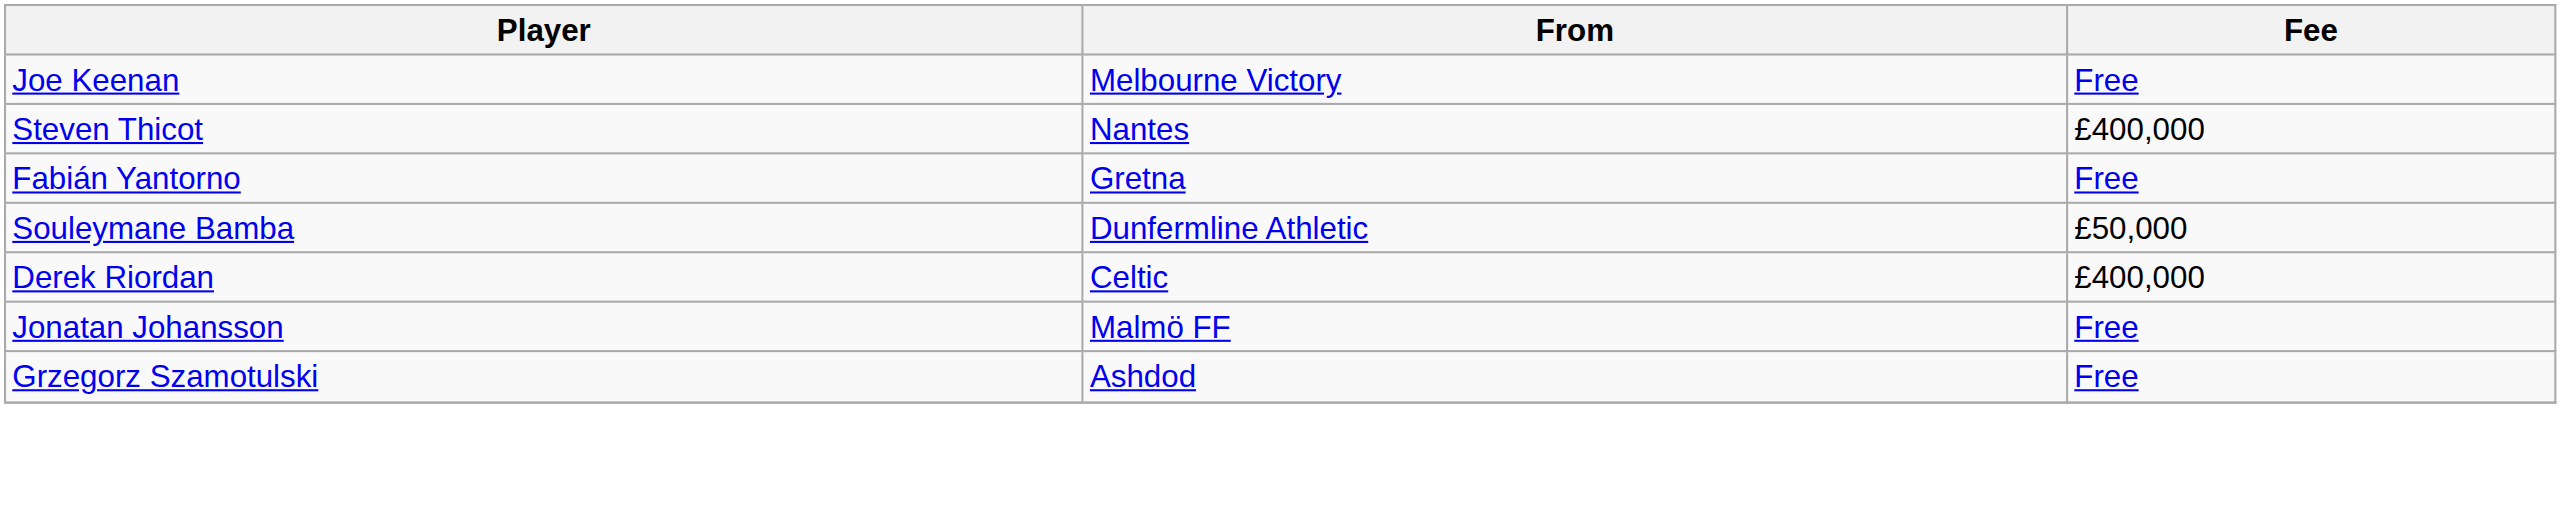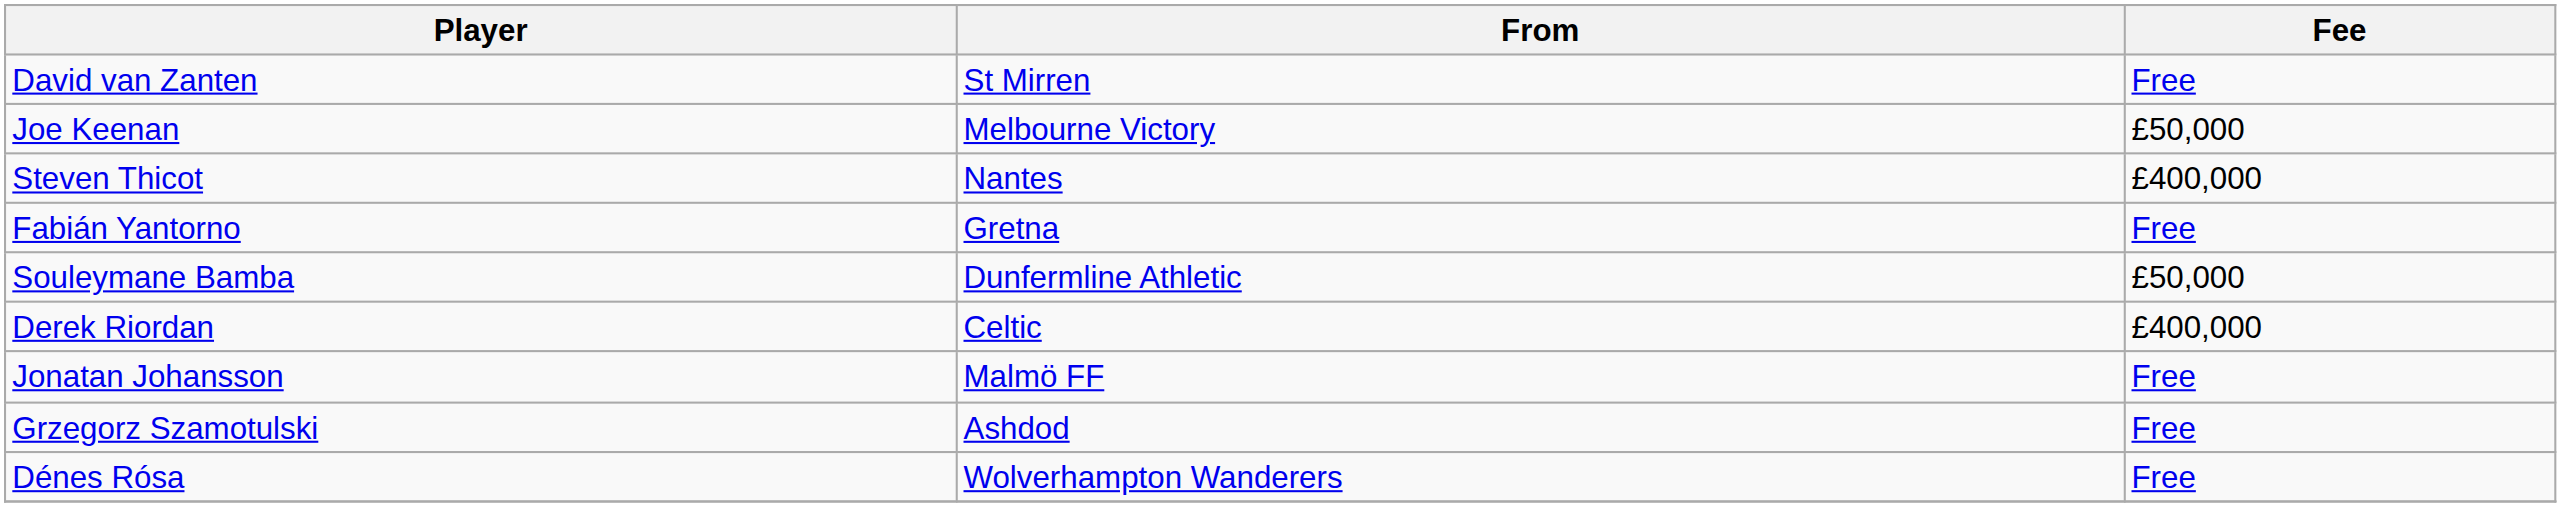 <table class="wikitable" style="text-align:center; font-size:95%;width:98%; text-align:left">
 <tr>
 <th><strong>Player</strong></th>
 <th><strong>From</strong></th>
 <th><strong>Fee</strong></th>
 </tr>
 <tr>
+<td> <a href='#'>David van Zanten</a></td>
+<td><a href='#'>St Mirren</a></td>
+<td><a href='#'>Free</a></td>
+</tr>
+<tr>
 <td> <a href='#'>Joe Keenan</a></td>
 <td><a href='#'>Melbourne Victory</a></td>
-<td><a href='#'>Free</a></td>
+<td>£50,000</td>
 </tr>
 <tr>
 <td> <a href='#'>Steven Thicot</a></td>
 <td><a href='#'>Nantes</a></td>
 <td>£400,000</td>
 </tr>
 <tr>
 <td> <a href='#'>Fabián Yantorno</a></td>
 <td><a href='#'>Gretna</a></td>
 <td><a href='#'>Free</a></td>
 </tr>
 <tr>
 <td> <a href='#'>Souleymane Bamba</a></td>
 <td><a href='#'>Dunfermline Athletic</a></td>
 <td>£50,000</td>
 </tr>
 <tr>
 <td> <a href='#'>Derek Riordan</a></td>
 <td><a href='#'>Celtic</a></td>
 <td>£400,000</td>
 </tr>
 <tr>
 <td> <a href='#'>Jonatan Johansson</a></td>
 <td><a href='#'>Malmö FF</a></td>
 <td><a href='#'>Free</a></td>
 </tr>
 <tr>
 <td> <a href='#'>Grzegorz Szamotulski</a></td>
 <td><a href='#'>Ashdod</a></td>
 <td><a href='#'>Free</a></td>
 </tr>
 <tr>
+<td> <a href='#'>Dénes Rósa</a></td>
+<td><a href='#'>Wolverhampton Wanderers</a></td>
+<td><a href='#'>Free</a></td>
+</tr>
+<tr>
 </tr>
 </table>
